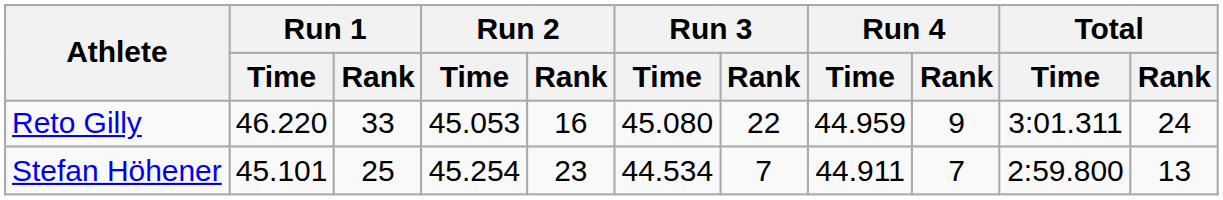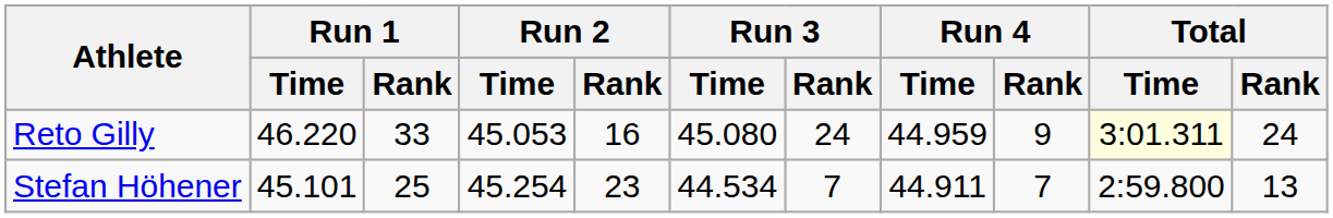 <table class="wikitable" style="font-size:90%">
 <tr>
 <th rowspan="2">Athlete</th>
 <th colspan="2">Run 1</th>
 <th colspan="2">Run 2</th>
 <th colspan="2">Run 3</th>
 <th colspan="2">Run 4</th>
 <th colspan="2">Total</th>
 </tr>
 <tr>
 <th>Time</th>
 <th>Rank</th>
 <th>Time</th>
 <th>Rank</th>
 <th>Time</th>
 <th>Rank</th>
 <th>Time</th>
 <th>Rank</th>
 <th>Time</th>
 <th>Rank</th>
 </tr>
 <tr>
 <td><a href='#'>Reto Gilly</a></td>
 <td align="center">46.220</td>
 <td align="center">33</td>
 <td align="center">45.053</td>
 <td align="center">16</td>
 <td align="center">45.080</td>
-<td align="center">22</td>
+<td align="center">24</td>
 <td align="center">44.959</td>
 <td align="center">9</td>
-<td align="center">3:01.311</td>
+<td align="center" style="background: lightyellow;">3:01.311</td>
 <td align="center">24</td>
 </tr>
 <tr>
 <td><a href='#'>Stefan Höhener</a></td>
 <td align="center">45.101</td>
 <td align="center">25</td>
 <td align="center">45.254</td>
 <td align="center">23</td>
 <td align="center">44.534</td>
 <td align="center">7</td>
 <td align="center">44.911</td>
 <td align="center">7</td>
 <td align="center">2:59.800</td>
 <td align="center">13</td>
 </tr>
 </table>
